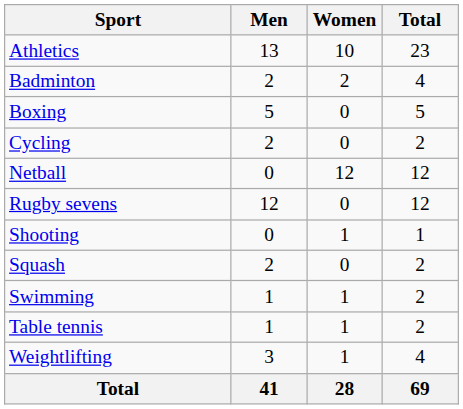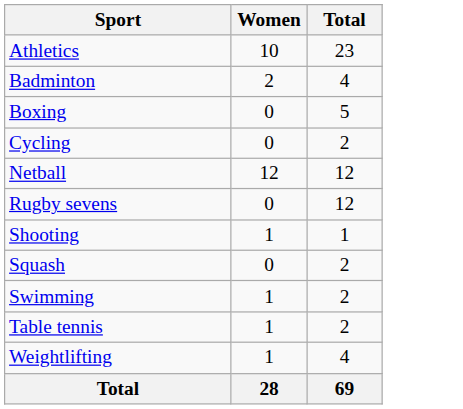 <table class="wikitable sortable" style="text-align:center;">
 <tr>
 <th width=180>Sport</th>
-<th width=55>Men</th>
 <th width=55>Women</th>
 <th width=55>Total</th>
 </tr>
 <tr>
 <td align=left><a href='#'>Athletics</a></td>
-<td>13</td>
 <td>10</td>
 <td>23</td>
 </tr>
 <tr>
 <td align=left><a href='#'>Badminton</a></td>
 <td>2</td>
-<td>2</td>
 <td>4</td>
 </tr>
 <tr>
 <td align=left><a href='#'>Boxing</a></td>
-<td>5</td>
 <td>0</td>
 <td>5</td>
 </tr>
 <tr>
 <td align=left><a href='#'>Cycling</a></td>
-<td>2</td>
 <td>0</td>
 <td>2</td>
 </tr>
 <tr>
 <td align=left><a href='#'>Netball</a></td>
-<td>0</td>
 <td>12</td>
 <td>12</td>
 </tr>
 <tr>
 <td align=left><a href='#'>Rugby sevens</a></td>
-<td>12</td>
 <td>0</td>
 <td>12</td>
 </tr>
 <tr>
 <td align=left><a href='#'>Shooting</a></td>
-<td>0</td>
 <td>1</td>
 <td>1</td>
 </tr>
 <tr>
 <td align=left><a href='#'>Squash</a></td>
-<td>2</td>
 <td>0</td>
 <td>2</td>
 </tr>
 <tr>
 <td align=left><a href='#'>Swimming</a></td>
 <td>1</td>
-<td>1</td>
 <td>2</td>
 </tr>
 <tr>
 <td align=left><a href='#'>Table tennis</a></td>
 <td>1</td>
-<td>1</td>
 <td>2</td>
 </tr>
 <tr>
 <td align=left><a href='#'>Weightlifting</a></td>
-<td>3</td>
 <td>1</td>
 <td>4</td>
 </tr>
 <tr>
 <th>Total</th>
-<th>41</th>
 <th>28</th>
 <th>69</th>
 </tr>
 </table>
